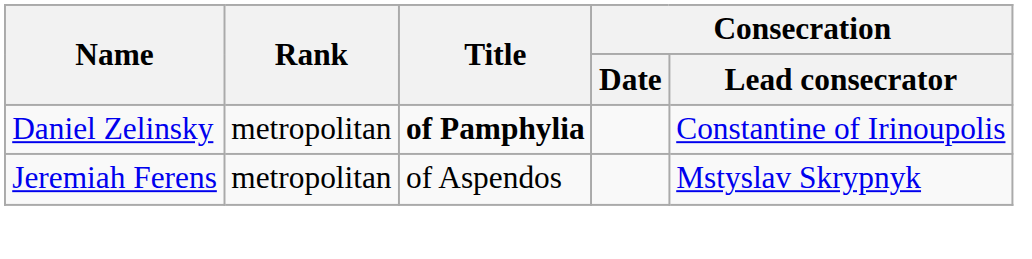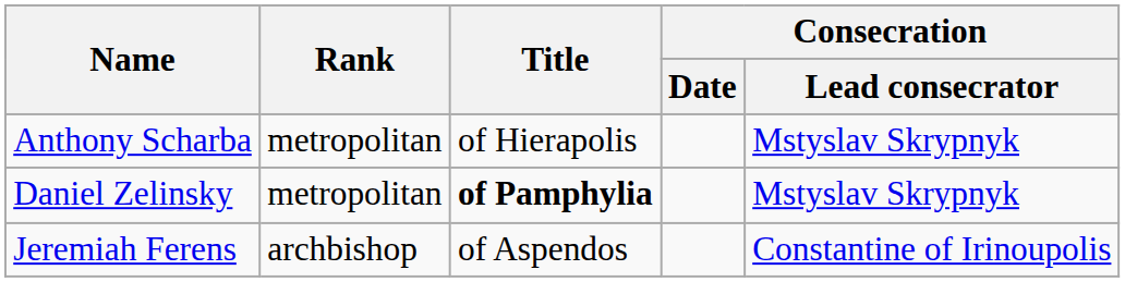 <table class="wikitable sortable">
 <tr>
 <th rowspan="2">Name</th>
 <th rowspan="2">Rank</th>
 <th rowspan="2">Title</th>
 <th colspan="2">Consecration</th>
 </tr>
 <tr>
 <th>Date</th>
 <th>Lead consecrator</th>
 </tr>
 <tr>
+<td><a href='#'>Anthony Scharba</a></td>
+<td data-sort-value="0">metropolitan</td>
+<td>of Hierapolis</td>
+<td></td>
+<td><a href='#'>Mstyslav Skrypnyk</a></td>
+</tr>
+<tr>
 <td><a href='#'>Daniel Zelinsky</a></td>
 <td data-sort-value="0">metropolitan</td>
 <td><strong>of Pamphylia</strong></td>
 <td></td>
-<td><a href='#'>Constantine of Irinoupolis</a></td>
+<td><a href='#'>Mstyslav Skrypnyk</a></td>
 </tr>
 <tr>
 <td><a href='#'>Jeremiah Ferens</a></td>
-<td data-sort-value="0">metropolitan</td>
+<td data-sort-value="0">archbishop</td>
 <td>of Aspendos</td>
 <td></td>
-<td><a href='#'>Mstyslav Skrypnyk</a></td>
+<td><a href='#'>Constantine of Irinoupolis</a></td>
 </tr>
 </table>
